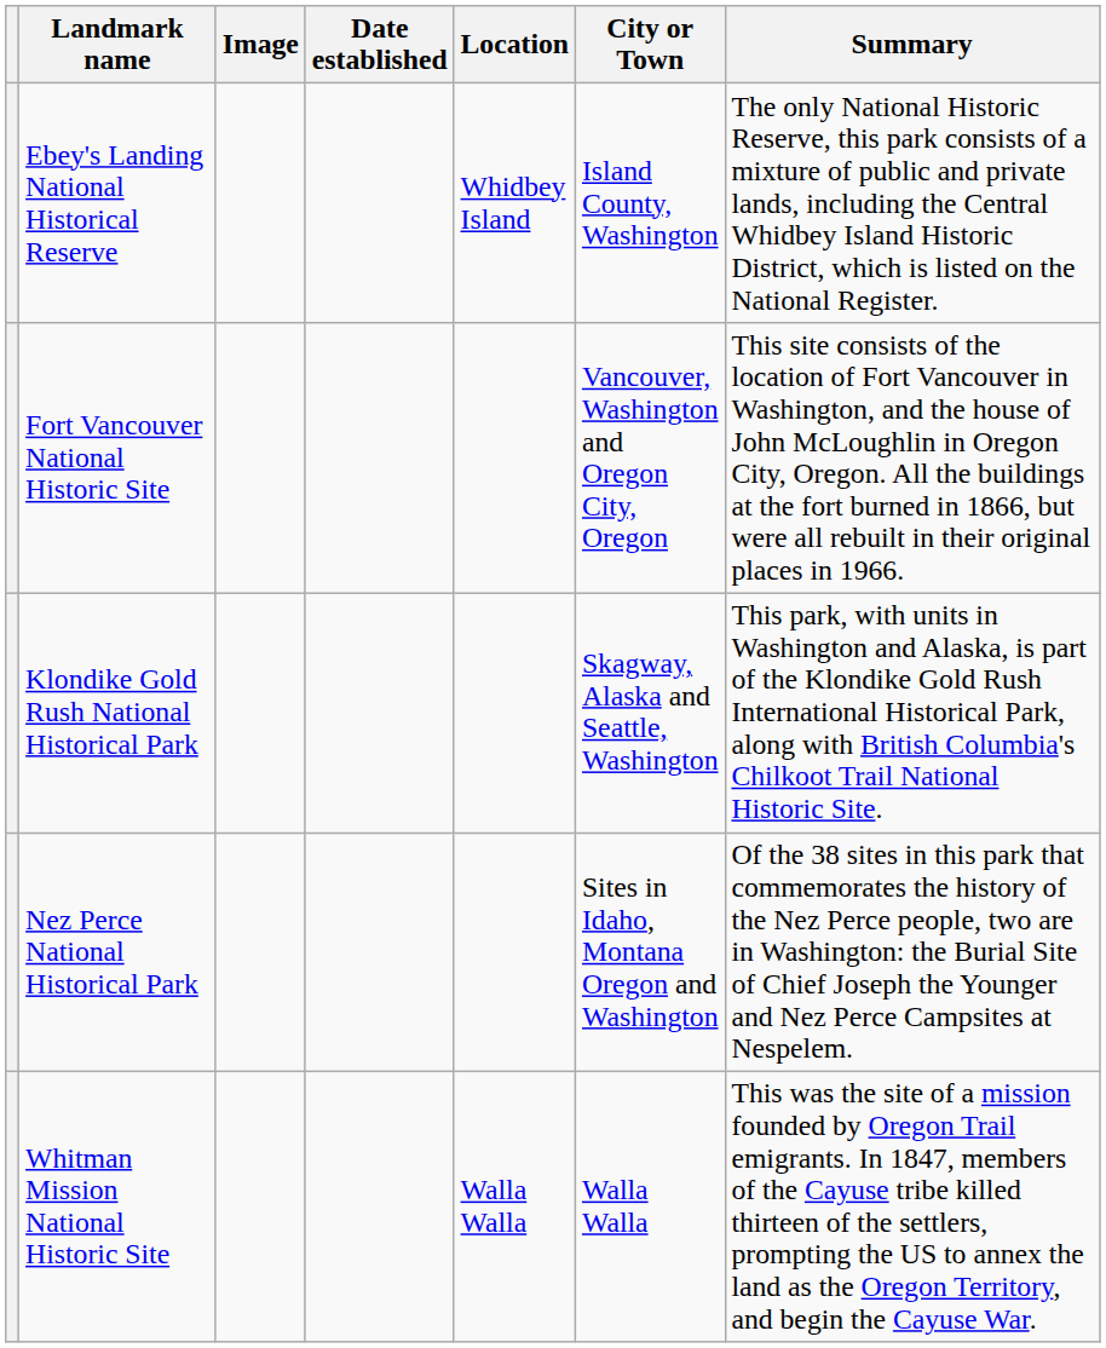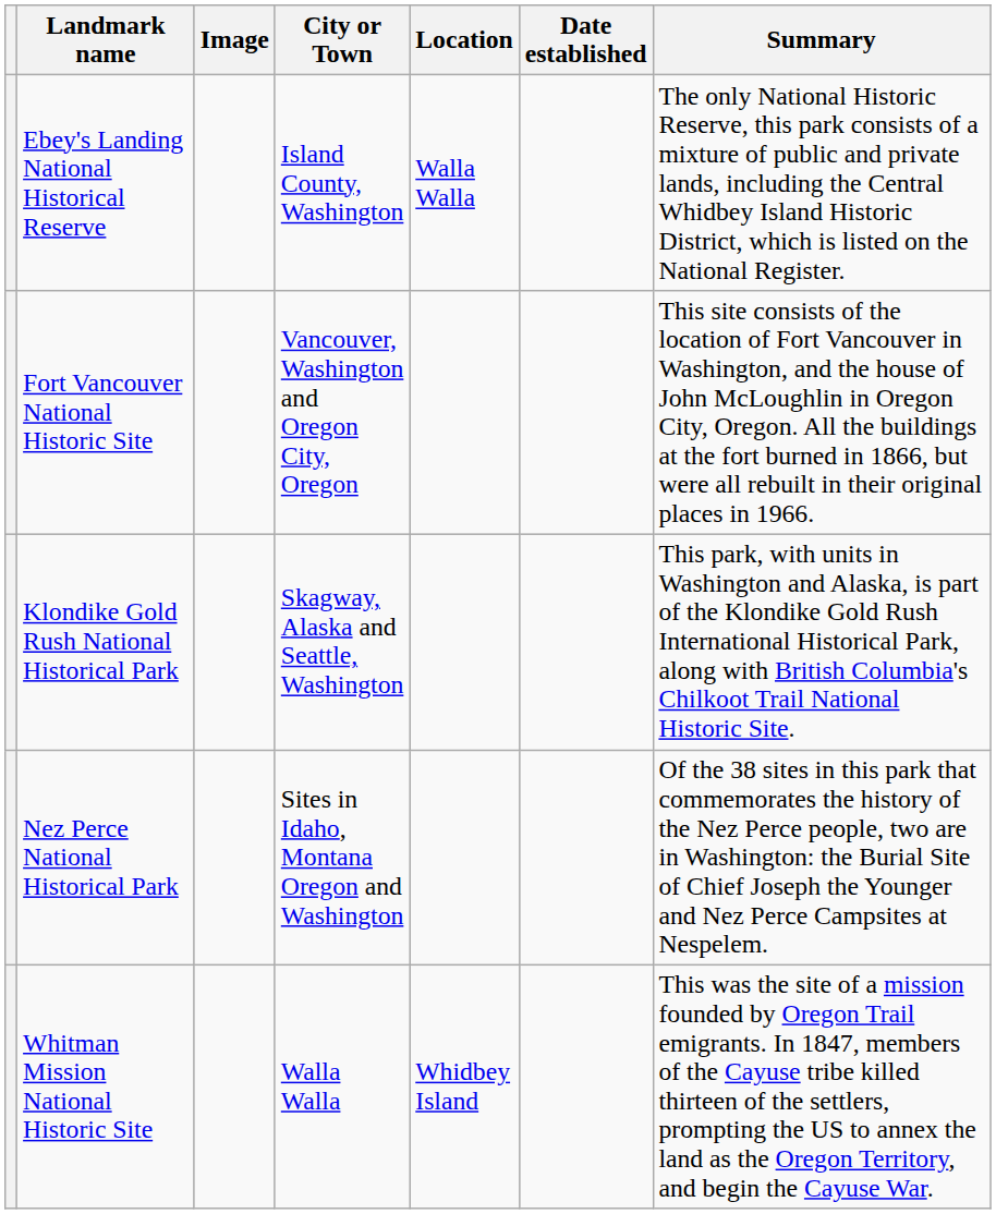 <table class="wikitable sortable" style="width:98%">
 <tr>
 <th width="1%"></th>
 <th width = 18%><strong>Landmark name</strong></th>
 <th width = 8% class="unsortable"><strong>Image</strong></th>
+<th width = 8%><strong>City or Town</strong></th>
+<th width="9%"><strong>Location</strong></th>
 <th width = 10%><strong>Date established</strong></th>
-<th width="9%"><strong>Location</strong></th>
-<th width = 8%><strong>City or Town</strong></th>
 <th class="unsortable"><strong>Summary</strong></th>
 </tr>
 <tr>
 <th></th>
 <td><a href='#'>Ebey's Landing National Historical Reserve</a></td>
 <td></td>
+<td><a href='#'>Island County, Washington</a></td>
+<td><a href='#'>Walla Walla</a></td>
 <td></td>
-<td><a href='#'>Whidbey Island</a></td>
-<td><a href='#'>Island County, Washington</a></td>
 <td>The only National Historic Reserve, this park consists of a mixture of public and private lands, including the Central Whidbey Island Historic District, which is listed on the National Register.</td>
 </tr>
 <tr>
 <th></th>
 <td><a href='#'>Fort Vancouver National Historic Site</a></td>
 <td></td>
+<td><a href='#'>Vancouver, Washington</a> and<br><a href='#'>Oregon City, Oregon</a></td>
 <td></td>
 <td></td>
-<td><a href='#'>Vancouver, Washington</a> and<br><a href='#'>Oregon City, Oregon</a></td>
 <td>This site consists of the location of Fort Vancouver in Washington, and the house of John McLoughlin in Oregon City, Oregon. All the buildings at the fort burned in 1866, but were all rebuilt in their original places in 1966.</td>
 </tr>
 <tr>
 <th></th>
 <td><a href='#'>Klondike Gold Rush National Historical Park</a></td>
 <td></td>
+<td><a href='#'>Skagway, Alaska</a> and<br><a href='#'>Seattle, Washington</a></td>
 <td></td>
 <td></td>
-<td><a href='#'>Skagway, Alaska</a> and<br><a href='#'>Seattle, Washington</a></td>
 <td>This park, with units in Washington and Alaska, is part of the Klondike Gold Rush International Historical Park, along with <a href='#'>British Columbia</a>'s <a href='#'>Chilkoot Trail National Historic Site</a>.</td>
 </tr>
 <tr>
 <th></th>
 <td><a href='#'>Nez Perce National Historical Park</a></td>
 <td></td>
+<td>Sites in <a href='#'>Idaho</a>, <a href='#'>Montana</a><br><a href='#'>Oregon</a> and <a href='#'>Washington</a></td>
 <td></td>
 <td></td>
-<td>Sites in <a href='#'>Idaho</a>, <a href='#'>Montana</a><br><a href='#'>Oregon</a> and <a href='#'>Washington</a></td>
 <td>Of the 38 sites in this park that commemorates the history of the Nez Perce people, two are in Washington: the Burial Site of Chief Joseph the Younger and Nez Perce Campsites at Nespelem.</td>
 </tr>
 <tr>
 <th></th>
 <td><a href='#'>Whitman Mission National Historic Site</a></td>
 <td></td>
+<td><a href='#'>Walla Walla</a></td>
+<td><a href='#'>Whidbey Island</a></td>
 <td></td>
-<td><a href='#'>Walla Walla</a></td>
-<td><a href='#'>Walla Walla</a></td>
 <td>This was the site of a <a href='#'>mission</a> founded by <a href='#'>Oregon Trail</a> emigrants. In 1847, members of the <a href='#'>Cayuse</a> tribe killed thirteen of the settlers, prompting the US to annex the land as the <a href='#'>Oregon Territory</a>, and begin the <a href='#'>Cayuse War</a>.</td>
 </tr>
 </table>
